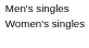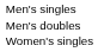 <table>
 <tr>
 <td rowspan=2>Men's singles</td>
 <td rowspan=2></td>
 <td rowspan=2></td>
 <td></td>
 </tr>
 <tr>
+<td></td>
+</tr>
+<tr>
+<td>Men's doubles</td>
+<td></td>
+<td></td>
 <td></td>
 </tr>
 <tr>
 <td rowspan=2>Women's singles</td>
 <td rowspan=2></td>
 <td rowspan=2></td>
 <td></td>
 </tr>
 <tr>
 <td></td>
 </tr>
 <tr>
 <td></td>
 <td></td>
 <td></td>
 <td></td>
 </tr>
 </table>
